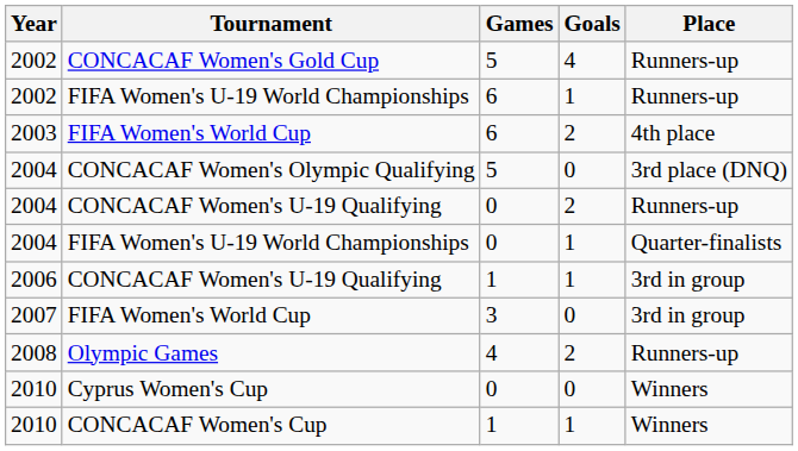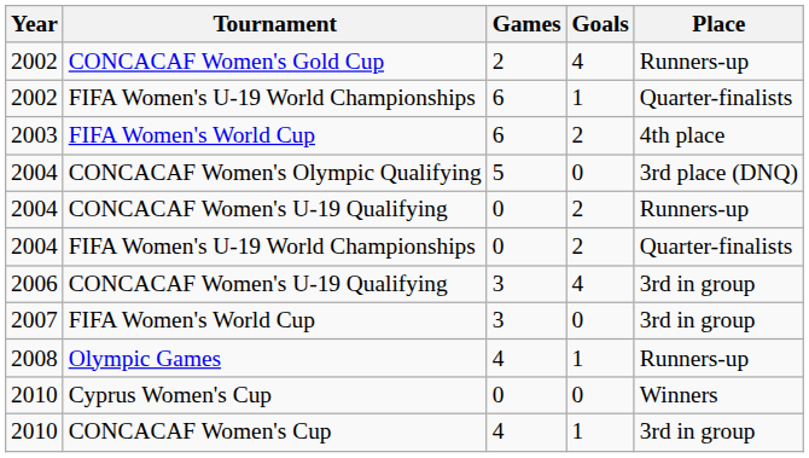 <table class="wikitable">
 <tr>
 <th>Year</th>
 <th>Tournament</th>
 <th>Games</th>
 <th>Goals</th>
 <th>Place</th>
 </tr>
 <tr>
 <td>2002</td>
 <td><a href='#'>CONCACAF Women's Gold Cup</a></td>
-<td>5</td>
+<td>2</td>
 <td>4</td>
 <td>Runners-up</td>
 </tr>
 <tr>
 <td>2002</td>
 <td>FIFA Women's U-19 World Championships</td>
 <td>6</td>
 <td>1</td>
-<td>Runners-up</td>
+<td>Quarter-finalists</td>
 </tr>
 <tr>
 <td>2003</td>
 <td><a href='#'>FIFA Women's World Cup</a></td>
 <td>6</td>
 <td>2</td>
 <td>4th place</td>
 </tr>
 <tr>
 <td>2004</td>
 <td>CONCACAF Women's Olympic Qualifying</td>
 <td>5</td>
 <td>0</td>
 <td>3rd place (DNQ)</td>
 </tr>
 <tr>
 <td>2004</td>
 <td>CONCACAF Women's U-19 Qualifying</td>
 <td>0</td>
 <td>2</td>
 <td>Runners-up</td>
 </tr>
 <tr>
 <td>2004</td>
 <td>FIFA Women's U-19 World Championships</td>
 <td>0</td>
-<td>1</td>
+<td>2</td>
 <td>Quarter-finalists</td>
 </tr>
 <tr>
 <td>2006</td>
 <td>CONCACAF Women's U-19 Qualifying</td>
-<td>1</td>
-<td>1</td>
+<td>3</td>
+<td>4</td>
 <td>3rd in group</td>
 </tr>
 <tr>
 <td>2007</td>
 <td>FIFA Women's World Cup</td>
 <td>3</td>
 <td>0</td>
 <td>3rd in group</td>
 </tr>
 <tr>
 <td>2008</td>
 <td><a href='#'>Olympic Games</a></td>
 <td>4</td>
-<td>2</td>
+<td>1</td>
 <td>Runners-up</td>
 </tr>
 <tr>
 <td>2010</td>
 <td>Cyprus Women's Cup</td>
 <td>0</td>
 <td>0</td>
 <td>Winners</td>
 </tr>
 <tr>
 <td>2010</td>
 <td>CONCACAF Women's Cup</td>
+<td>4</td>
 <td>1</td>
-<td>1</td>
-<td>Winners</td>
+<td>3rd in group</td>
 </tr>
 </table>
